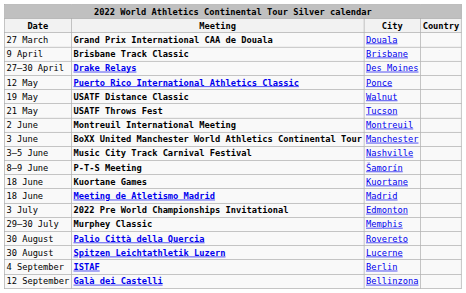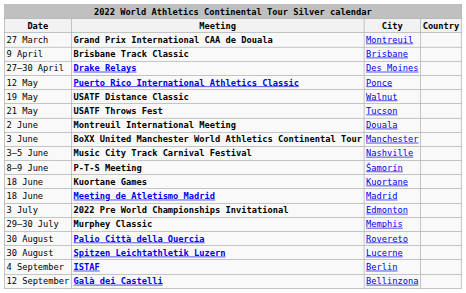 <table class="wikitable sortable">
 <tr>
 <td align=center colspan=4 bgcolor="silver"><strong>2022 World Athletics Continental Tour Silver calendar</strong></td>
 </tr>
 <tr>
 <th>Date</th>
 <th>Meeting</th>
 <th>City</th>
 <th>Country</th>
 </tr>
 <tr>
 <td>27 March</td>
 <td><strong>Grand Prix International CAA de Douala</strong></td>
-<td><a href='#'>Douala</a></td>
+<td><a href='#'>Montreuil</a></td>
 <td></td>
 </tr>
 <tr>
 <td>9 April</td>
 <td><strong>Brisbane Track Classic</strong></td>
 <td><a href='#'>Brisbane</a></td>
 <td></td>
 </tr>
 <tr>
 <td>27–30 April</td>
 <td><strong><a href='#'>Drake Relays</a></strong></td>
 <td><a href='#'>Des Moines</a></td>
 <td></td>
 </tr>
 <tr>
 <td>12 May</td>
 <td><strong><a href='#'>Puerto Rico International Athletics Classic</a></strong></td>
 <td><a href='#'>Ponce</a></td>
 <td></td>
 </tr>
 <tr>
 <td>19 May</td>
 <td><strong>USATF Distance Classic</strong></td>
 <td><a href='#'>Walnut</a></td>
 <td></td>
 </tr>
 <tr>
 <td>21 May</td>
 <td><strong>USATF Throws Fest</strong></td>
 <td><a href='#'>Tucson</a></td>
 <td></td>
 </tr>
 <tr>
 <td>2 June</td>
 <td><strong>Montreuil International Meeting</strong></td>
-<td><a href='#'>Montreuil</a></td>
+<td><a href='#'>Douala</a></td>
 <td></td>
 </tr>
 <tr>
 <td>3 June</td>
 <td><strong>BoXX United Manchester World Athletics Continental Tour</strong></td>
 <td><a href='#'>Manchester</a></td>
 <td></td>
 </tr>
 <tr>
 <td>3–5 June</td>
 <td><strong>Music City Track Carnival Festival</strong></td>
 <td><a href='#'>Nashville</a></td>
 <td></td>
 </tr>
 <tr>
 <td>8–9 June</td>
 <td><strong>P-T-S Meeting</strong></td>
 <td><a href='#'>Šamorín</a></td>
 <td></td>
 </tr>
 <tr>
 <td>18 June</td>
 <td><strong>Kuortane Games</strong></td>
 <td><a href='#'>Kuortane</a></td>
 <td></td>
 </tr>
 <tr>
 <td>18 June</td>
 <td><strong><a href='#'>Meeting de Atletismo Madrid</a></strong></td>
 <td><a href='#'>Madrid</a></td>
 <td></td>
 </tr>
 <tr>
 <td>3 July</td>
 <td><strong>2022 Pre World Championships Invitational</strong></td>
 <td><a href='#'>Edmonton</a></td>
 <td></td>
 </tr>
 <tr>
 <td>29–30 July</td>
 <td><strong>Murphey Classic</strong></td>
 <td><a href='#'>Memphis</a></td>
 <td></td>
 </tr>
 <tr>
 <td>30 August</td>
 <td><strong><a href='#'>Palio Città della Quercia</a></strong></td>
 <td><a href='#'>Rovereto</a></td>
 <td></td>
 </tr>
 <tr>
 <td>30 August</td>
 <td><strong><a href='#'>Spitzen Leichtathletik Luzern</a></strong></td>
 <td><a href='#'>Lucerne</a></td>
 <td></td>
 </tr>
 <tr>
 <td>4 September</td>
 <td><strong><a href='#'>ISTAF</a></strong></td>
 <td><a href='#'>Berlin</a></td>
 <td></td>
 </tr>
 <tr>
 <td>12 September</td>
 <td><strong><a href='#'>Galà dei Castelli</a></strong></td>
 <td><a href='#'>Bellinzona</a></td>
 <td></td>
 </tr>
 </table>
